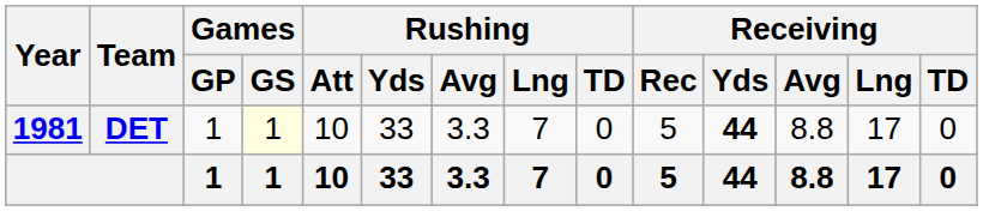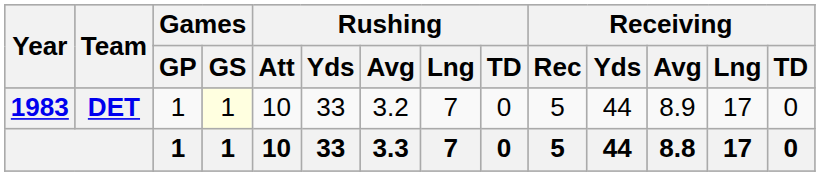 <table class="wikitable" style="text-align:center;">
 <tr>
 <th rowspan="2">Year</th>
 <th rowspan="2">Team</th>
 <th colspan="2">Games</th>
 <th colspan="5">Rushing</th>
 <th colspan="5">Receiving</th>
 </tr>
 <tr>
 <th>GP</th>
 <th>GS</th>
 <th>Att</th>
 <th>Yds</th>
 <th>Avg</th>
 <th>Lng</th>
 <th>TD</th>
 <th>Rec</th>
 <th>Yds</th>
 <th>Avg</th>
 <th>Lng</th>
 <th>TD</th>
 </tr>
 <tr>
-<th><a href='#'>1981</a></th>
+<th><a href='#'>1983</a></th>
 <th><a href='#'>DET</a></th>
 <td>1</td>
 <td style="background: lightyellow;">1</td>
 <td>10</td>
 <td>33</td>
-<td>3.3</td>
+<td>3.2</td>
 <td>7</td>
 <td>0</td>
 <td>5</td>
-<td><strong>44</strong></td>
-<td>8.8</td>
+<td>44</td>
+<td>8.9</td>
 <td>17</td>
 <td>0</td>
 </tr>
 <tr>
 <th colspan="2"></th>
 <th>1</th>
 <th>1</th>
 <th>10</th>
 <th>33</th>
 <th>3.3</th>
 <th>7</th>
 <th>0</th>
 <th>5</th>
 <th>44</th>
 <th>8.8</th>
 <th>17</th>
 <th>0</th>
 </tr>
 </table>
